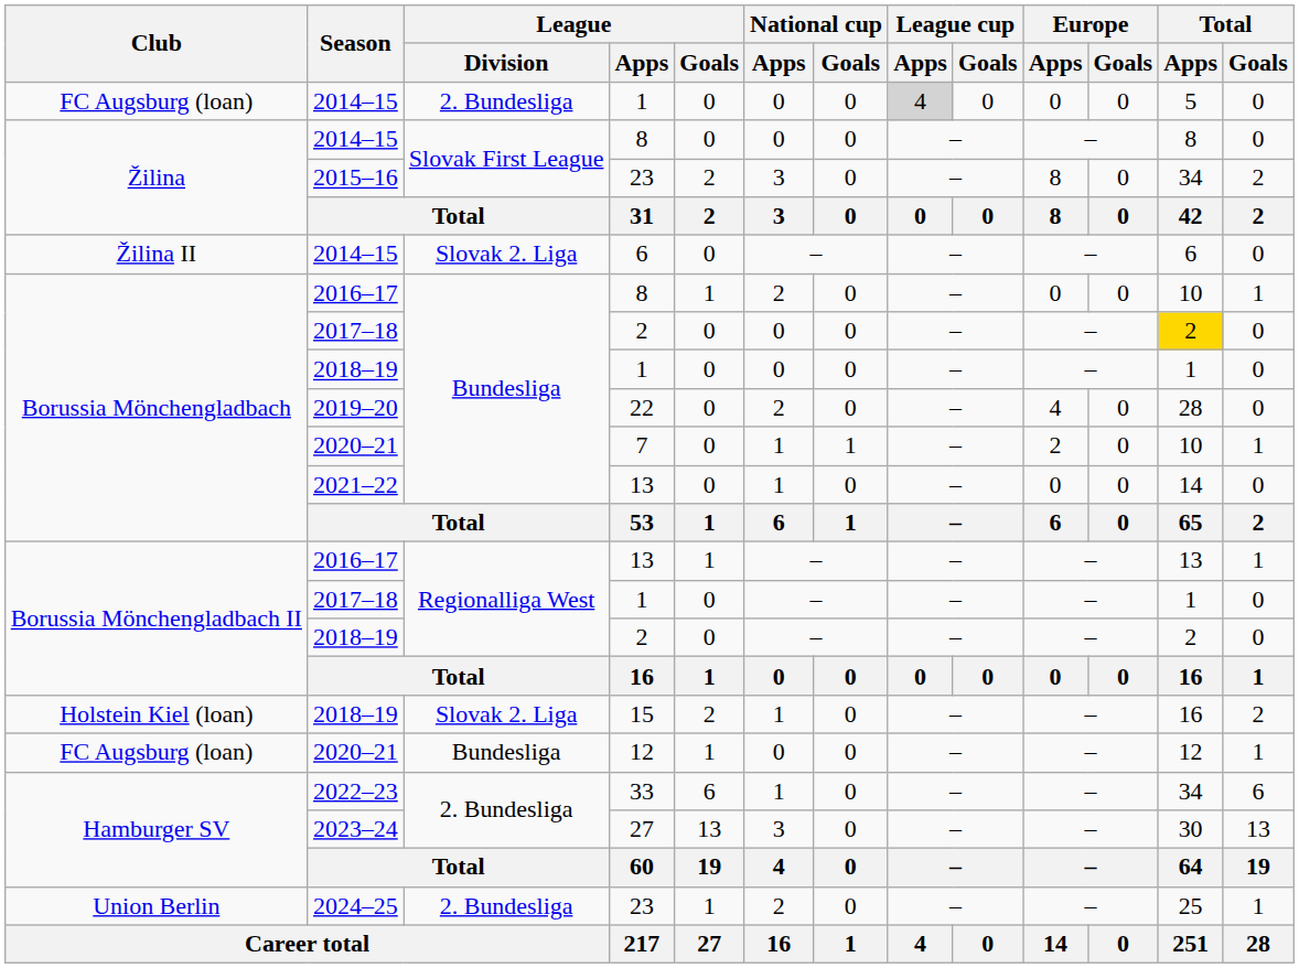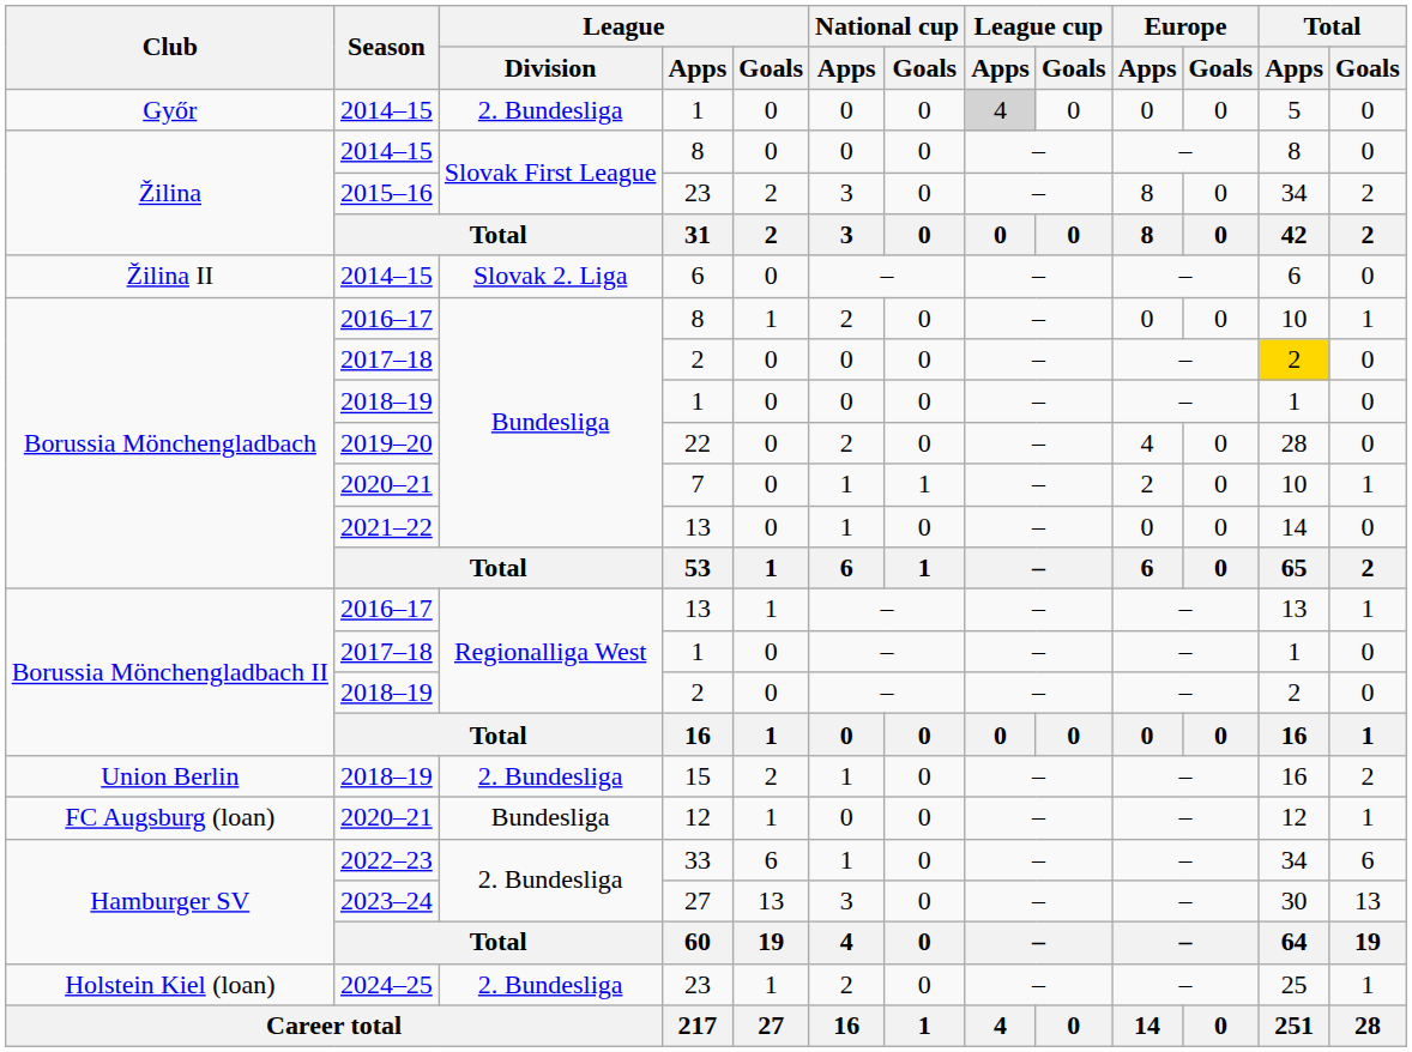 <table class="wikitable" style="text-align: center">
 <tr>
 <th rowspan="2">Club</th>
 <th rowspan="2">Season</th>
 <th colspan="3">League</th>
 <th colspan="2">National cup</th>
 <th colspan="2">League cup</th>
 <th colspan="2">Europe</th>
 <th colspan="2">Total</th>
 </tr>
 <tr>
 <th>Division</th>
 <th>Apps</th>
 <th>Goals</th>
 <th>Apps</th>
 <th>Goals</th>
 <th>Apps</th>
 <th>Goals</th>
 <th>Apps</th>
 <th>Goals</th>
 <th>Apps</th>
 <th>Goals</th>
 </tr>
 <tr>
-<td><a href='#'>FC Augsburg</a> (loan)</td>
+<td><a href='#'>Győr</a></td>
 <td><a href='#'>2014–15</a></td>
 <td><a href='#'>2. Bundesliga</a></td>
 <td>1</td>
 <td>0</td>
 <td>0</td>
 <td>0</td>
 <td style="background: lightgrey;">4</td>
 <td>0</td>
 <td>0</td>
 <td>0</td>
 <td>5</td>
 <td>0</td>
 </tr>
 <tr>
 <td rowspan="3"><a href='#'>Žilina</a></td>
 <td><a href='#'>2014–15</a></td>
 <td rowspan="2"><a href='#'>Slovak First League</a></td>
 <td>8</td>
 <td>0</td>
 <td>0</td>
 <td>0</td>
 <td colspan="2">–</td>
 <td colspan="2">–</td>
 <td>8</td>
 <td>0</td>
 </tr>
 <tr>
 <td><a href='#'>2015–16</a></td>
 <td>23</td>
 <td>2</td>
 <td>3</td>
 <td>0</td>
 <td colspan="2">–</td>
 <td>8</td>
 <td>0</td>
 <td>34</td>
 <td>2</td>
 </tr>
 <tr>
 <th colspan="2">Total</th>
 <th>31</th>
 <th>2</th>
 <th>3</th>
 <th>0</th>
 <th>0</th>
 <th>0</th>
 <th>8</th>
 <th>0</th>
 <th>42</th>
 <th>2</th>
 </tr>
 <tr>
 <td><a href='#'>Žilina</a> II</td>
 <td><a href='#'>2014–15</a></td>
 <td><a href='#'>Slovak 2. Liga</a></td>
 <td>6</td>
 <td>0</td>
 <td colspan="2">–</td>
 <td colspan="2">–</td>
 <td colspan="2">–</td>
 <td>6</td>
 <td>0</td>
 </tr>
 <tr>
 <td rowspan="7"><a href='#'>Borussia Mönchengladbach</a></td>
 <td><a href='#'>2016–17</a></td>
 <td rowspan="6"><a href='#'>Bundesliga</a></td>
 <td>8</td>
 <td>1</td>
 <td>2</td>
 <td>0</td>
 <td colspan="2">–</td>
 <td>0</td>
 <td>0</td>
 <td>10</td>
 <td>1</td>
 </tr>
 <tr>
 <td><a href='#'>2017–18</a></td>
 <td>2</td>
 <td>0</td>
 <td>0</td>
 <td>0</td>
 <td colspan="2">–</td>
 <td colspan="2">–</td>
 <td style="background: gold;">2</td>
 <td>0</td>
 </tr>
 <tr>
 <td><a href='#'>2018–19</a></td>
 <td>1</td>
 <td>0</td>
 <td>0</td>
 <td>0</td>
 <td colspan="2">–</td>
 <td colspan="2">–</td>
 <td>1</td>
 <td>0</td>
 </tr>
 <tr>
 <td><a href='#'>2019–20</a></td>
 <td>22</td>
 <td>0</td>
 <td>2</td>
 <td>0</td>
 <td colspan="2">–</td>
 <td>4</td>
 <td>0</td>
 <td>28</td>
 <td>0</td>
 </tr>
 <tr>
 <td><a href='#'>2020–21</a></td>
 <td>7</td>
 <td>0</td>
 <td>1</td>
 <td>1</td>
 <td colspan="2">–</td>
 <td>2</td>
 <td>0</td>
 <td>10</td>
 <td>1</td>
 </tr>
 <tr>
 <td><a href='#'>2021–22</a></td>
 <td>13</td>
 <td>0</td>
 <td>1</td>
 <td>0</td>
 <td colspan="2">–</td>
 <td>0</td>
 <td>0</td>
 <td>14</td>
 <td>0</td>
 </tr>
 <tr>
 <th colspan="2">Total</th>
 <th>53</th>
 <th>1</th>
 <th>6</th>
 <th>1</th>
 <th colspan="2">–</th>
 <th>6</th>
 <th>0</th>
 <th>65</th>
 <th>2</th>
 </tr>
 <tr>
 <td rowspan="4"><a href='#'>Borussia Mönchengladbach II</a></td>
 <td><a href='#'>2016–17</a></td>
 <td rowspan="3"><a href='#'>Regionalliga West</a></td>
 <td>13</td>
 <td>1</td>
 <td colspan="2">–</td>
 <td colspan="2">–</td>
 <td colspan="2">–</td>
 <td>13</td>
 <td>1</td>
 </tr>
 <tr>
 <td><a href='#'>2017–18</a></td>
 <td>1</td>
 <td>0</td>
 <td colspan="2">–</td>
 <td colspan="2">–</td>
 <td colspan="2">–</td>
 <td>1</td>
 <td>0</td>
 </tr>
 <tr>
 <td><a href='#'>2018–19</a></td>
 <td>2</td>
 <td>0</td>
 <td colspan="2">–</td>
 <td colspan="2">–</td>
 <td colspan="2">–</td>
 <td>2</td>
 <td>0</td>
 </tr>
 <tr>
 <th colspan="2">Total</th>
 <th>16</th>
 <th>1</th>
 <th>0</th>
 <th>0</th>
 <th>0</th>
 <th>0</th>
 <th>0</th>
 <th>0</th>
 <th>16</th>
 <th>1</th>
 </tr>
 <tr>
-<td><a href='#'>Holstein Kiel</a> (loan)</td>
+<td><a href='#'>Union Berlin</a></td>
 <td><a href='#'>2018–19</a></td>
-<td><a href='#'>Slovak 2. Liga</a></td>
+<td><a href='#'>2. Bundesliga</a></td>
 <td>15</td>
 <td>2</td>
 <td>1</td>
 <td>0</td>
 <td colspan="2">–</td>
 <td colspan="2">–</td>
 <td>16</td>
 <td>2</td>
 </tr>
 <tr>
 <td><a href='#'>FC Augsburg</a> (loan)</td>
 <td><a href='#'>2020–21</a></td>
 <td>Bundesliga</td>
 <td>12</td>
 <td>1</td>
 <td>0</td>
 <td>0</td>
 <td colspan="2">–</td>
 <td colspan="2">–</td>
 <td>12</td>
 <td>1</td>
 </tr>
 <tr>
 <td rowspan="3"><a href='#'>Hamburger SV</a></td>
 <td><a href='#'>2022–23</a></td>
 <td rowspan="2">2. Bundesliga</td>
 <td>33</td>
 <td>6</td>
 <td>1</td>
 <td>0</td>
 <td colspan="2">–</td>
 <td colspan="2">–</td>
 <td>34</td>
 <td>6</td>
 </tr>
 <tr>
 <td><a href='#'>2023–24</a></td>
 <td>27</td>
 <td>13</td>
 <td>3</td>
 <td>0</td>
 <td colspan="2">–</td>
 <td colspan="2">–</td>
 <td>30</td>
 <td>13</td>
 </tr>
 <tr>
 <th colspan="2">Total</th>
 <th>60</th>
 <th>19</th>
 <th>4</th>
 <th>0</th>
 <th colspan="2">–</th>
 <th colspan="2">–</th>
 <th>64</th>
 <th>19</th>
 </tr>
 <tr>
-<td><a href='#'>Union Berlin</a></td>
+<td><a href='#'>Holstein Kiel</a> (loan)</td>
 <td><a href='#'>2024–25</a></td>
 <td><a href='#'>2. Bundesliga</a></td>
 <td>23</td>
 <td>1</td>
 <td>2</td>
 <td>0</td>
 <td colspan="2">–</td>
 <td colspan="2">–</td>
 <td>25</td>
 <td>1</td>
 </tr>
 <tr>
 <th colspan="3">Career total</th>
 <th>217</th>
 <th>27</th>
 <th>16</th>
 <th>1</th>
 <th>4</th>
 <th>0</th>
 <th>14</th>
 <th>0</th>
 <th>251</th>
 <th>28</th>
 </tr>
 </table>
